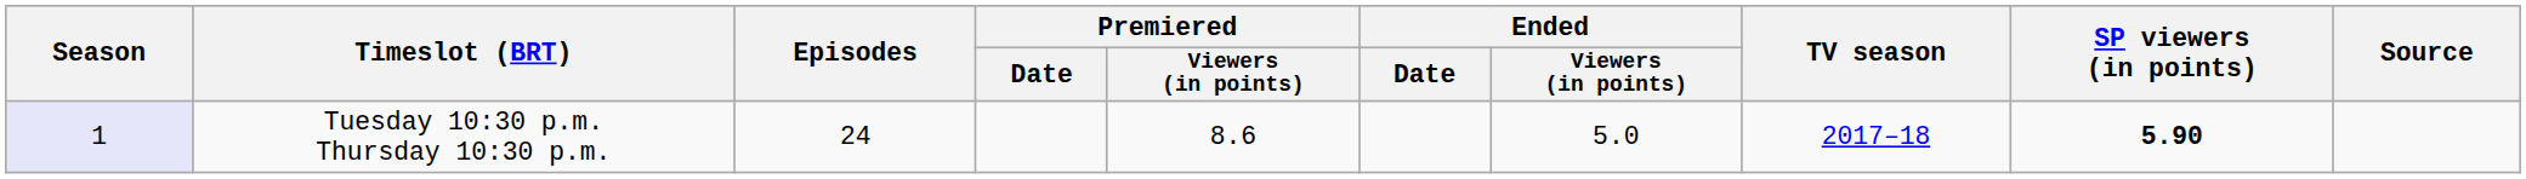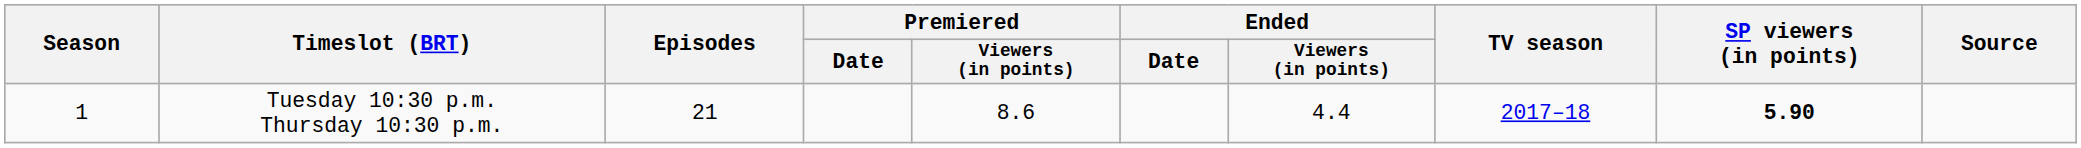 <table class="wikitable" style="text-align:center; width:100%;">
 <tr>
 <th rowspan=2>Season</th>
 <th rowspan=2>Timeslot (<a href='#'>BRT</a>)</th>
 <th rowspan=2>Episodes</th>
 <th colspan=2>Premiered</th>
 <th colspan=2>Ended</th>
 <th rowspan=2>TV season</th>
 <th rowspan=2><a href='#'>SP</a> viewers<br>(in points)</th>
 <th rowspan=2>Source</th>
 </tr>
 <tr>
 <th>Date</th>
 <th span style="width:10%; font-size:smaller; font-weight:bold; line-height:100%;">Viewers<br>(in points)</th>
 <th>Date</th>
 <th span style="width:10%; font-size:smaller; font-weight:bold; line-height:100%;">Viewers<br>(in points)</th>
 </tr>
 <tr>
-<td style="background: lavender;">1</td>
+<td>1</td>
 <td>Tuesday 10:30 p.m.<br>Thursday 10:30 p.m.</td>
-<td>24</td>
+<td>21</td>
 <td></td>
 <td>8.6</td>
 <td></td>
-<td>5.0</td>
+<td>4.4</td>
 <td><a href='#'>2017–18</a></td>
 <td><strong>5.90</strong></td>
 <td><br></td>
 </tr>
 </table>
